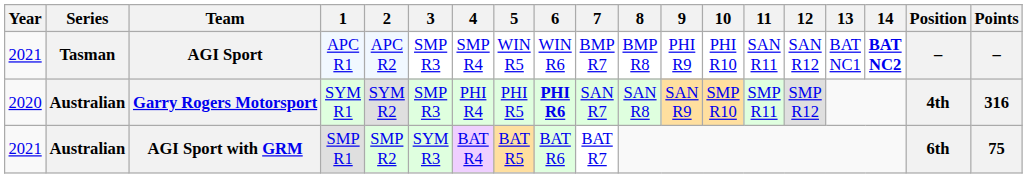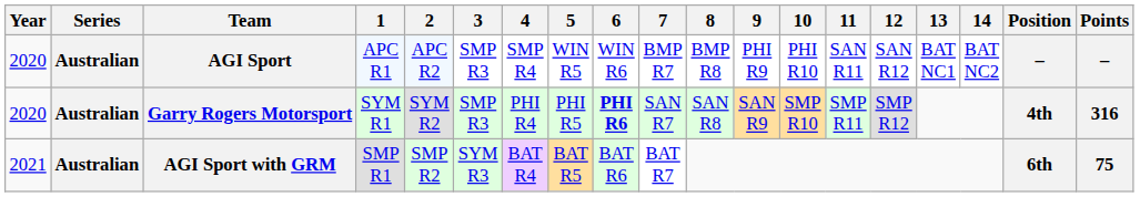 <table class="wikitable" style="text-align:center; font-size:85%">
 <tr>
 <th>Year</th>
 <th>Series</th>
 <th>Team</th>
 <th>1</th>
 <th>2</th>
 <th>3</th>
 <th>4</th>
 <th>5</th>
 <th>6</th>
 <th>7</th>
 <th>8</th>
 <th>9</th>
 <th>10</th>
 <th>11</th>
 <th>12</th>
 <th>13</th>
 <th>14</th>
 <th>Position</th>
 <th>Points</th>
 </tr>
 <tr>
-<td><a href='#'>2021</a></td>
-<th>Tasman</th>
+<td><a href='#'>2020</a></td>
+<th>Australian</th>
 <th nowrap>AGI Sport</th>
 <td style="background: #f1f8ff"><a href='#'>APC<br>R1</a><br></td>
 <td style="background: #f1f8ff"><a href='#'>APC<br>R2</a><br></td>
 <td style="background: #ffffff"><a href='#'>SMP<br>R3</a><br></td>
 <td style="background: #ffffff"><a href='#'>SMP<br>R4</a><br></td>
 <td style="background: #ffffff"><a href='#'>WIN<br>R5</a><br></td>
 <td style="background: #ffffff"><a href='#'>WIN<br>R6</a><br></td>
 <td style="background: #ffffff"><a href='#'>BMP<br>R7</a><br></td>
 <td style="background: #ffffff"><a href='#'>BMP<br>R8</a><br></td>
 <td style="background: #ffffff"><a href='#'>PHI<br>R9</a><br></td>
 <td style="background: #ffffff"><a href='#'>PHI<br>R10</a><br></td>
 <td style="background: #ffffff"><a href='#'>SAN<br>R11</a><br></td>
 <td style="background: #ffffff"><a href='#'>SAN<br>R12</a><br></td>
 <td style="background: #ffffff"><a href='#'>BAT<br>NC1</a><br></td>
-<td style="background: #ffffff"><strong><a href='#'>BAT<br>NC2</a><br></strong></td>
+<td style="background: #ffffff"><a href='#'>BAT<br>NC2</a><br></td>
 <th>–</th>
 <th>–</th>
 </tr>
 <tr>
 <td><a href='#'>2020</a></td>
 <th>Australian</th>
 <th nowrap><a href='#'>Garry Rogers Motorsport</a></th>
 <td style="background:#dfffdf;"><a href='#'>SYM<br>R1</a><br></td>
 <td style="background:#dfdfdf;"><a href='#'>SYM<br>R2</a><br></td>
 <td style="background:#dfffdf;"><a href='#'>SMP<br>R3</a><br></td>
 <td style="background:#dfffdf;"><a href='#'>PHI<br>R4</a><br></td>
 <td style="background:#dfffdf;"><a href='#'>PHI<br>R5</a><br></td>
 <td style="background:#dfffdf;"><strong><a href='#'>PHI<br>R6</a><br></strong></td>
 <td style="background:#dfffdf;"><a href='#'>SAN<br>R7</a><br></td>
 <td style="background:#dfffdf;"><a href='#'>SAN<br>R8</a><br></td>
 <td style="background:#ffdf9f;"><a href='#'>SAN<br>R9</a><br></td>
 <td style="background:#ffdf9f;"><a href='#'>SMP<br>R10</a><br></td>
 <td style="background:#dfffdf;"><a href='#'>SMP<br>R11</a><br></td>
 <td style="background:#dfdfdf;"><a href='#'>SMP<br>R12</a><br></td>
 <td colspan=2></td>
 <th>4th</th>
 <th>316</th>
 </tr>
 <tr>
 <td><a href='#'>2021</a></td>
 <th>Australian</th>
 <th nowrap>AGI Sport with <a href='#'>GRM</a></th>
 <td style="background:#dfdfdf;"><a href='#'>SMP<br>R1</a><br></td>
 <td style="background:#dfffdf;"><a href='#'>SMP<br>R2</a><br></td>
 <td style="background:#dfffdf;"><a href='#'>SYM<br>R3</a><br></td>
 <td style="background:#efcfff;"><a href='#'>BAT<br>R4</a><br></td>
 <td style="background:#FFDF9F;"><a href='#'>BAT<br>R5</a><br></td>
 <td style="background:#dfffdf;"><a href='#'>BAT<br>R6</a><br></td>
 <td style="background:#ffffff;"><a href='#'>BAT<br>R7</a><br></td>
 <td colspan=7></td>
 <th>6th</th>
 <th>75</th>
 </tr>
 </table>
